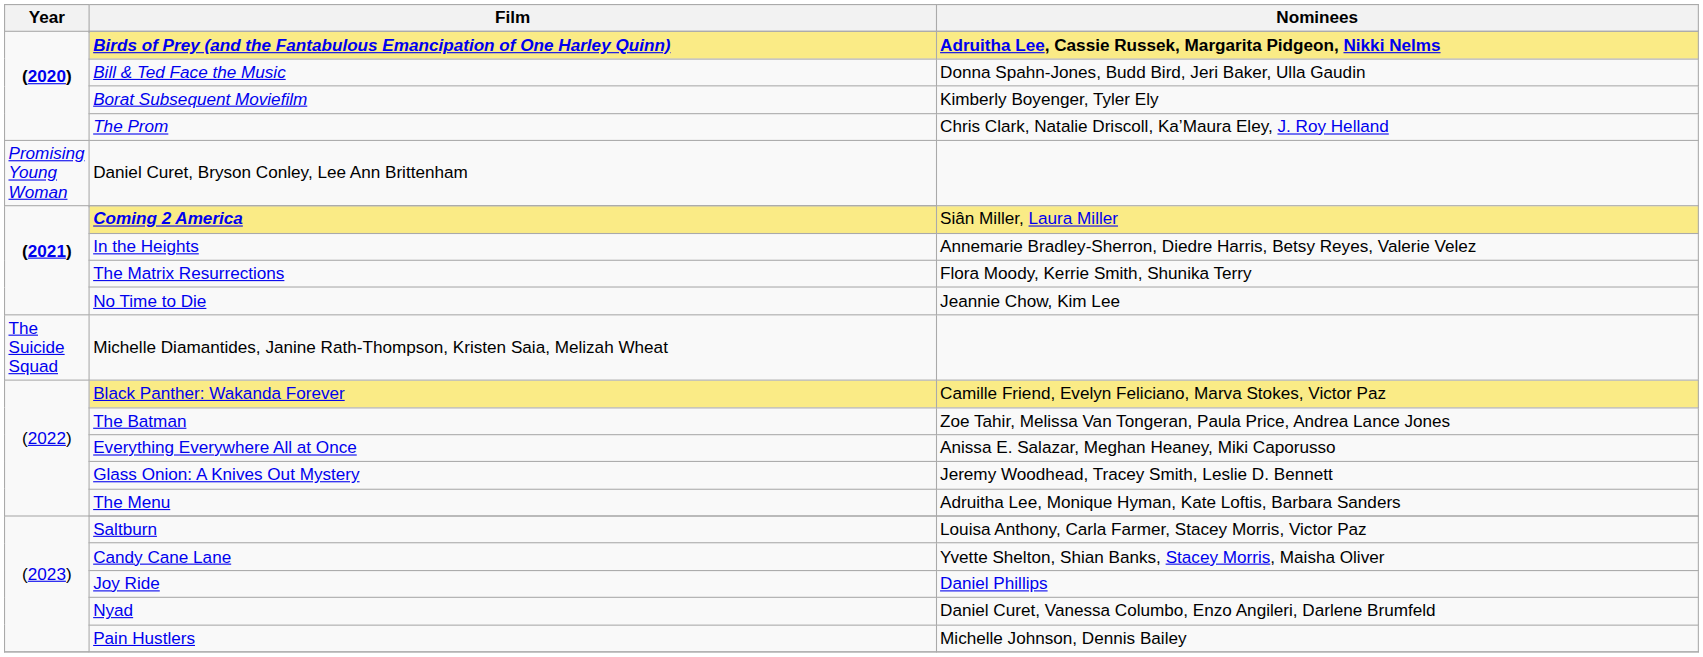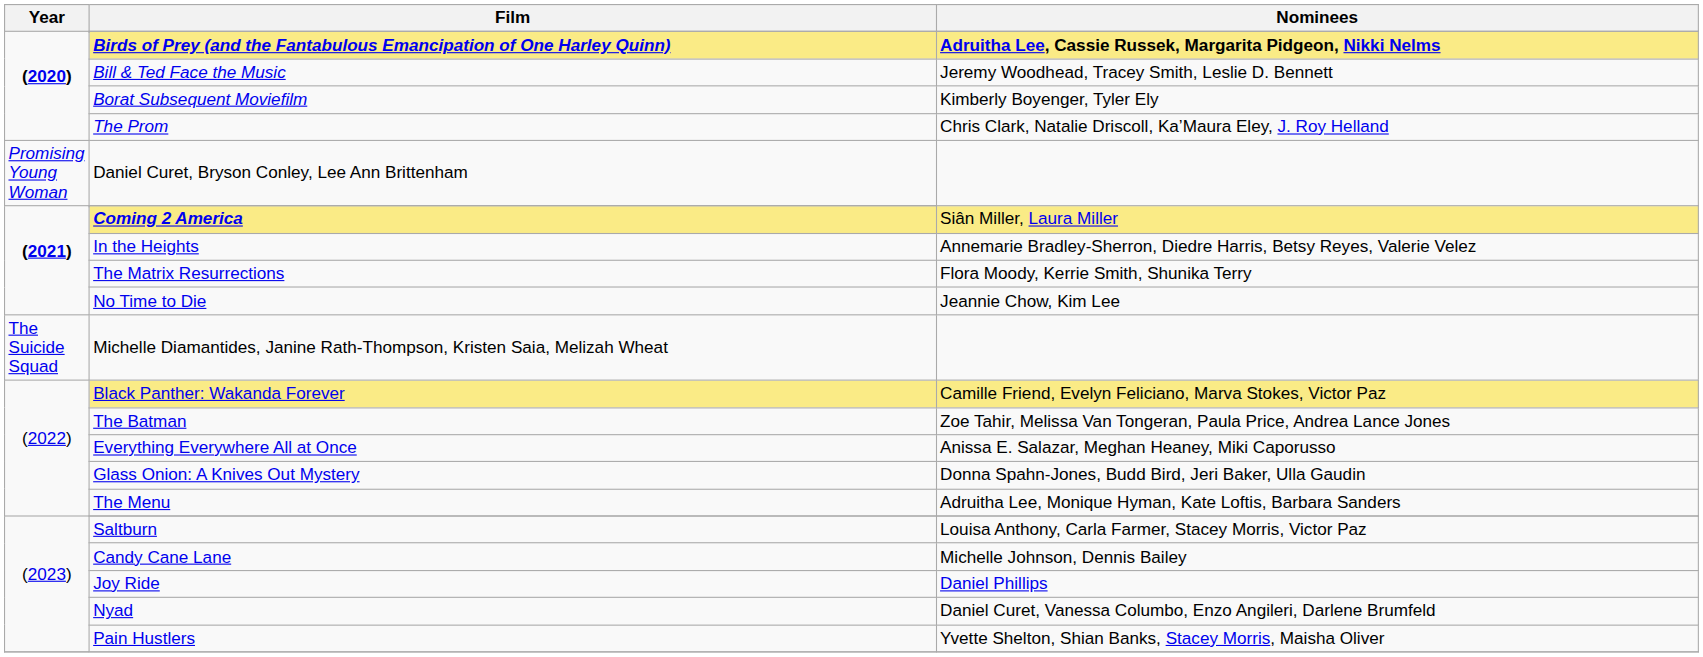 <table class="wikitable" style="width:100%">
 <tr bgcolor="#bebebe">
 <th width="5%">Year</th>
 <th width="50%">Film</th>
 <th width="45%">Nominees</th>
 </tr>
 <tr>
 <td rowspan=6 style="text-align:center"><strong>(<a href='#'>2020</a>)</strong><br> <br> </td>
 </tr>
 <tr>
 </tr>
 <tr style="background:#FAEB86">
 <td><strong><em><a href='#'>Birds of Prey (and the Fantabulous Emancipation of One Harley Quinn)</a></em></strong></td>
 <td><strong><a href='#'>Adruitha Lee</a>, Cassie Russek, Margarita Pidgeon, <a href='#'>Nikki Nelms</a></strong></td>
 </tr>
 <tr>
 <td><em><a href='#'>Bill & Ted Face the Music</a></em></td>
-<td>Donna Spahn-Jones, Budd Bird, Jeri Baker, Ulla Gaudin</td>
+<td>Jeremy Woodhead, Tracey Smith, Leslie D. Bennett</td>
 </tr>
 <tr>
 <td><em><a href='#'>Borat Subsequent Moviefilm</a></em></td>
 <td>Kimberly Boyenger, Tyler Ely</td>
 </tr>
 <tr>
 <td><em><a href='#'>The Prom</a></em></td>
 <td>Chris Clark, Natalie Driscoll, Ka’Maura Eley, <a href='#'>J. Roy Helland</a></td>
 </tr>
 <tr>
 <td><em><a href='#'>Promising Young Woman</a></em></td>
 <td>Daniel Curet, Bryson Conley, Lee Ann Brittenham</td>
 </tr>
 <tr>
 <td rowspan=6 style="text-align:center"><strong>(<a href='#'>2021</a>)</strong><br> <br> </td>
 </tr>
 <tr>
 </tr>
 <tr style="background:#FAEB86">
 <td><strong><em><a href='#'>Coming 2 America</a><em> <strong></td>
 <td></strong>Siân Miller, <a href='#'>Laura Miller</a><strong></td>
 </tr>
 <tr>
 <td></em><a href='#'>In the Heights</a><em></td>
 <td>Annemarie Bradley-Sherron, Diedre Harris, Betsy Reyes, Valerie Velez</td>
 </tr>
 <tr>
 <td></em><a href='#'>The Matrix Resurrections</a><em></td>
 <td>Flora Moody, Kerrie Smith, Shunika Terry</td>
 </tr>
 <tr>
 <td></em><a href='#'>No Time to Die</a><em></td>
 <td>Jeannie Chow, Kim Lee</td>
 </tr>
 <tr>
 <td></em><a href='#'>The Suicide Squad</a><em></td>
 <td>Michelle Diamantides, Janine Rath-Thompson, Kristen Saia, Melizah Wheat</td>
 </tr>
 <tr>
 <td rowspan=5 style="text-align:center"></strong>(<a href='#'>2022</a>)<strong><br><br></td>
 <td - style="background:#FAEB86"></em></strong><a href='#'>Black Panther: Wakanda Forever</a><strong><em></td>
 <td style="background:#FAEB86"></strong>Camille Friend, Evelyn Feliciano, Marva Stokes, Victor Paz<strong></td>
 </tr>
 <tr>
 <td></em><a href='#'>The Batman</a><em></td>
 <td>Zoe Tahir, Melissa Van Tongeran, Paula Price, Andrea Lance Jones</td>
 </tr>
 <tr>
 <td></em><a href='#'>Everything Everywhere All at Once</a><em></td>
 <td>Anissa E. Salazar, Meghan Heaney, Miki Caporusso</td>
 </tr>
 <tr>
 <td></em><a href='#'>Glass Onion: A Knives Out Mystery</a><em></td>
-<td>Jeremy Woodhead, Tracey Smith, Leslie D. Bennett</td>
+<td>Donna Spahn-Jones, Budd Bird, Jeri Baker, Ulla Gaudin</td>
 </tr>
 <tr>
 <td></em><a href='#'>The Menu</a><em></td>
 <td>Adruitha Lee, Monique Hyman, Kate Loftis, Barbara Sanders</td>
 </tr>
 <tr>
 <td rowspan=6 style="text-align:center"></strong>(<a href='#'>2023</a>)<strong><br><br></td>
 </tr>
 <tr>
 <td></em><a href='#'></strong>Saltburn<strong></a><em></td>
 <td></strong>Louisa Anthony, Carla Farmer, Stacey Morris, Victor Paz<strong></td>
 </tr>
 <tr>
 <td></em><a href='#'>Candy Cane Lane</a><em></td>
-<td>Yvette Shelton, Shian Banks, <a href='#'>Stacey Morris</a>, Maisha Oliver</td>
+<td>Michelle Johnson, Dennis Bailey</td>
 </tr>
 <tr>
 <td></em><a href='#'>Joy Ride</a><em></td>
 <td><a href='#'>Daniel Phillips</a></td>
 </tr>
 <tr>
 <td></em><a href='#'>Nyad</a><em></td>
 <td>Daniel Curet, Vanessa Columbo, Enzo Angileri, Darlene Brumfeld</td>
 </tr>
 <tr>
 <td></em><a href='#'>Pain Hustlers</a><em></td>
-<td>Michelle Johnson, Dennis Bailey</td>
+<td>Yvette Shelton, Shian Banks, <a href='#'>Stacey Morris</a>, Maisha Oliver</td>
 </tr>
 <tr>
 </tr>
 </table>
